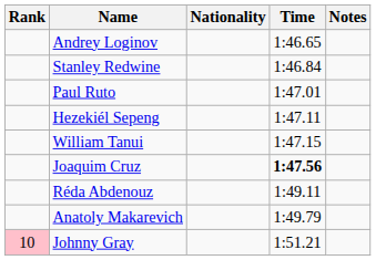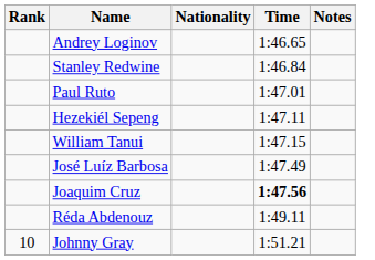 <table class="wikitable sortable" style="text-align:center">
 <tr>
 <th>Rank</th>
 <th>Name</th>
 <th>Nationality</th>
 <th>Time</th>
 <th>Notes</th>
 </tr>
 <tr>
 <td></td>
 <td align=left><a href='#'>Andrey Loginov</a></td>
 <td align=left></td>
 <td>1:46.65</td>
 <td></td>
 </tr>
 <tr>
 <td></td>
 <td align=left><a href='#'>Stanley Redwine</a></td>
 <td align=left></td>
 <td>1:46.84</td>
 <td></td>
 </tr>
 <tr>
 <td></td>
 <td align=left><a href='#'>Paul Ruto</a></td>
 <td align=left></td>
 <td>1:47.01</td>
 <td></td>
 </tr>
 <tr>
 <td></td>
 <td align=left><a href='#'>Hezekiél Sepeng</a></td>
 <td align=left></td>
 <td>1:47.11</td>
 <td></td>
 </tr>
 <tr>
 <td></td>
 <td align=left><a href='#'>William Tanui</a></td>
 <td align=left></td>
 <td>1:47.15</td>
 <td></td>
 </tr>
 <tr>
 <td></td>
+<td align=left><a href='#'>José Luíz Barbosa</a></td>
+<td align=left></td>
+<td>1:47.49</td>
+<td></td>
+</tr>
+<tr>
+<td></td>
 <td align=left><a href='#'>Joaquim Cruz</a></td>
 <td align=left></td>
 <td><strong>1:47.56</strong></td>
 <td></td>
 </tr>
 <tr>
 <td></td>
 <td align=left><a href='#'>Réda Abdenouz</a></td>
 <td align=left></td>
 <td>1:49.11</td>
 <td></td>
 </tr>
 <tr>
-<td></td>
-<td align=left><a href='#'>Anatoly Makarevich</a></td>
-<td align=left></td>
-<td>1:49.79</td>
-<td></td>
-</tr>
-<tr>
-<td style="background: pink;">10</td>
+<td>10</td>
 <td align=left><a href='#'>Johnny Gray</a></td>
 <td align=left></td>
 <td>1:51.21</td>
 <td></td>
 </tr>
 </table>
